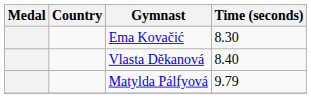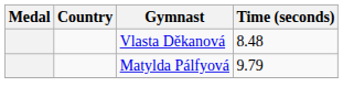 <table class="wikitable">
 <tr>
 <th>Medal</th>
 <th>Country</th>
 <th>Gymnast</th>
 <th>Time (seconds)</th>
 </tr>
 <tr>
 <th></th>
 <td></td>
-<td><a href='#'>Ema Kovačić</a></td>
-<td>8.30</td>
-</tr>
-<tr>
-<th></th>
-<td></td>
 <td><a href='#'>Vlasta Děkanová</a></td>
-<td>8.40</td>
+<td>8.48</td>
 </tr>
 <tr>
 <th></th>
 <td></td>
 <td><a href='#'>Matylda Pálfyová</a></td>
 <td>9.79</td>
 </tr>
 <tr>
 </tr>
 </table>
